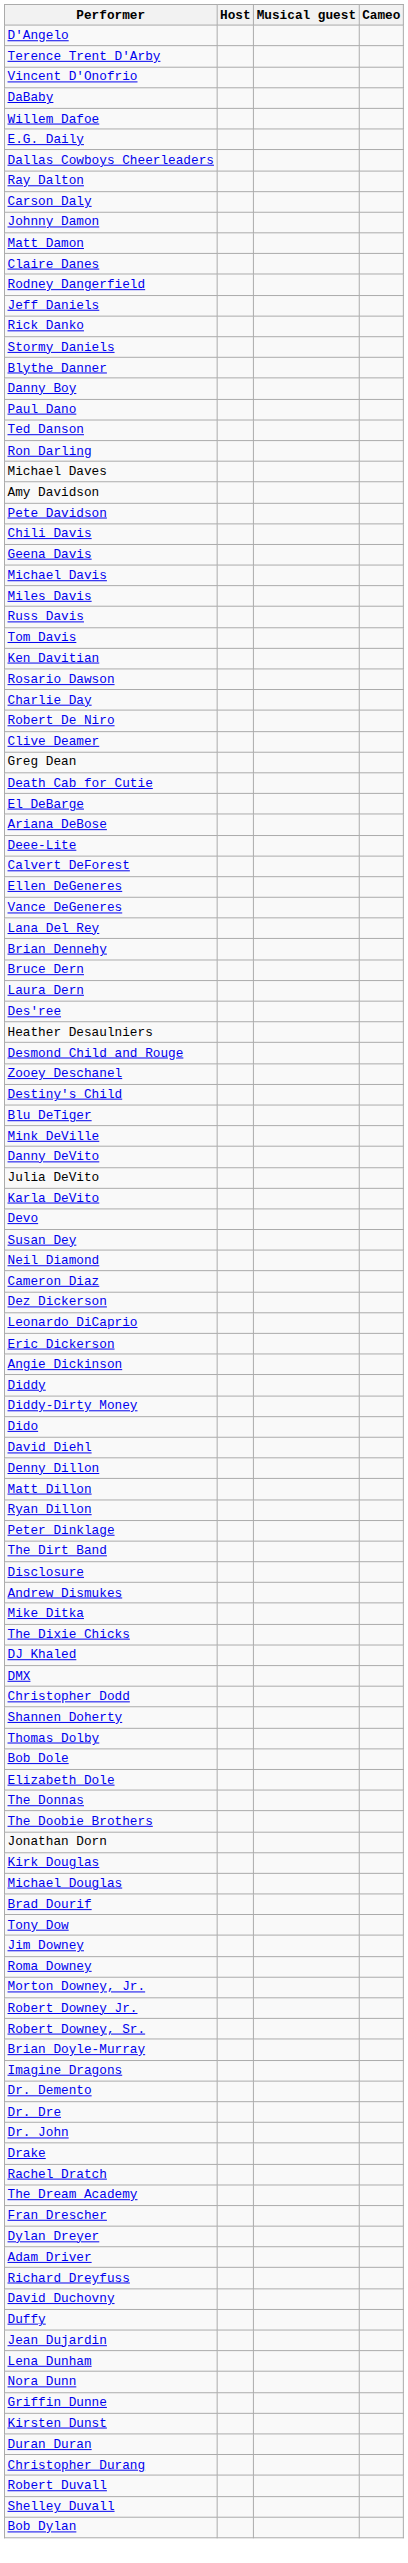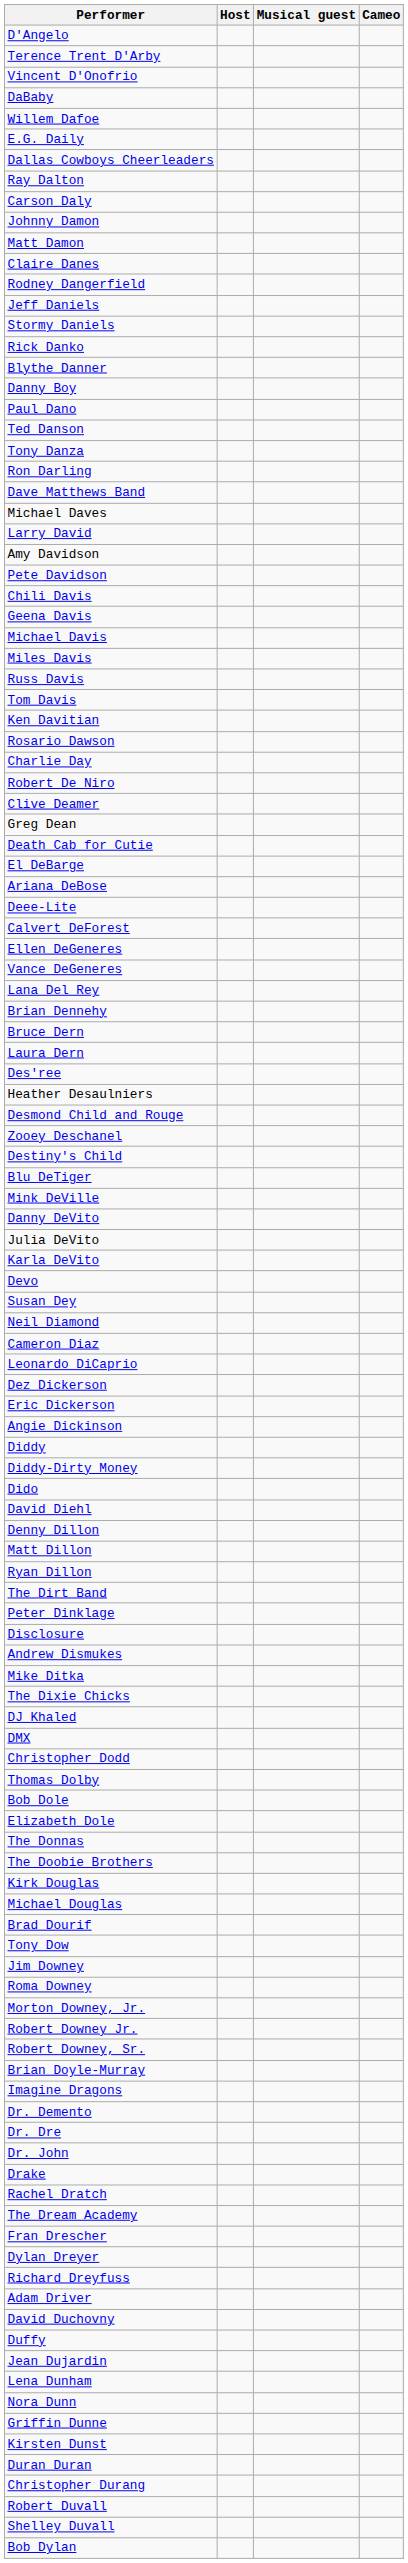 <table class="wikitable sortable">
 <tr>
 <th>Performer</th>
 <th>Host</th>
 <th>Musical guest</th>
 <th>Cameo</th>
 </tr>
 <tr>
 <td><a href='#'>D'Angelo</a></td>
 <td style="text-align:center;"></td>
 <td style="text-align:center;"></td>
 <td style="text-align:center;"></td>
 </tr>
 <tr>
 <td><a href='#'>Terence Trent D'Arby</a></td>
 <td style="text-align:center;"></td>
 <td style="text-align:center;"></td>
 <td style="text-align:center;"></td>
 </tr>
 <tr>
 <td><a href='#'>Vincent D'Onofrio</a></td>
 <td style="text-align:center;"></td>
 <td style="text-align:center;"></td>
 <td style="text-align:center;"></td>
 </tr>
 <tr>
 <td><a href='#'>DaBaby</a></td>
 <td style="text-align:center;"></td>
 <td style="text-align:center;"></td>
 <td style="text-align:center;"></td>
 </tr>
 <tr>
 <td><a href='#'>Willem Dafoe</a></td>
 <td style="text-align:center;"></td>
 <td style="text-align:center;"></td>
 <td style="text-align:center;"></td>
 </tr>
 <tr>
 <td><a href='#'>E.G. Daily</a></td>
 <td style="text-align:center;"></td>
 <td style="text-align:center;"></td>
 <td style="text-align:center;"></td>
 </tr>
 <tr>
 <td><a href='#'>Dallas Cowboys Cheerleaders</a></td>
 <td style="text-align:center;"></td>
 <td style="text-align:center;"></td>
 <td style="text-align:center;"></td>
 </tr>
 <tr>
 <td><a href='#'>Ray Dalton</a></td>
 <td style="text-align:center;"></td>
 <td style="text-align:center;"></td>
 <td style="text-align:center;"></td>
 </tr>
 <tr>
 <td><a href='#'>Carson Daly</a></td>
 <td style="text-align:center;"></td>
 <td style="text-align:center;"></td>
 <td style="text-align:center;"></td>
 </tr>
 <tr>
 <td><a href='#'>Johnny Damon</a></td>
 <td style="text-align:center;"></td>
 <td style="text-align:center;"></td>
 <td style="text-align:center;"></td>
 </tr>
 <tr>
 <td><a href='#'>Matt Damon</a></td>
 <td style="text-align:center;"></td>
 <td style="text-align:center;"></td>
 <td style="text-align:center;"></td>
 </tr>
 <tr>
 <td><a href='#'>Claire Danes</a></td>
 <td style="text-align:center;"></td>
 <td style="text-align:center;"></td>
 <td style="text-align:center;"></td>
 </tr>
 <tr>
 <td><a href='#'>Rodney Dangerfield</a></td>
 <td style="text-align:center;"></td>
 <td style="text-align:center;"></td>
 <td style="text-align:center;"></td>
 </tr>
 <tr>
 <td><a href='#'>Jeff Daniels</a></td>
 <td style="text-align:center;"></td>
 <td style="text-align:center;"></td>
 <td style="text-align:center;"></td>
 </tr>
 <tr>
+<td><a href='#'>Stormy Daniels</a></td>
+<td></td>
+<td></td>
+<td style="text-align:center;"></td>
+</tr>
+<tr>
 <td><a href='#'>Rick Danko</a></td>
 <td style="text-align:center;"></td>
 <td style="text-align:center;"></td>
-<td style="text-align:center;"></td>
-</tr>
-<tr>
-<td><a href='#'>Stormy Daniels</a></td>
-<td></td>
-<td></td>
 <td style="text-align:center;"></td>
 </tr>
 <tr>
 <td><a href='#'>Blythe Danner</a></td>
 <td style="text-align:center;"></td>
 <td style="text-align:center;"></td>
 <td style="text-align:center;"></td>
 </tr>
 <tr>
 <td><a href='#'>Danny Boy</a></td>
 <td style="text-align:center;"></td>
 <td style="text-align:center;"></td>
 <td style="text-align:center;"></td>
 </tr>
 <tr>
 <td><a href='#'>Paul Dano</a></td>
 <td style="text-align:center;"></td>
 <td style="text-align:center;"></td>
 <td style="text-align:center;"></td>
 </tr>
 <tr>
 <td><a href='#'>Ted Danson</a></td>
 <td style="text-align:center;"></td>
 <td style="text-align:center;"></td>
 <td style="text-align:center;"></td>
 </tr>
 <tr>
+<td><a href='#'>Tony Danza</a></td>
+<td style="text-align:center;"></td>
+<td style="text-align:center;"></td>
+<td style="text-align:center;"></td>
+</tr>
+<tr>
 <td><a href='#'>Ron Darling</a></td>
 <td style="text-align:center;"></td>
 <td style="text-align:center;"></td>
 <td style="text-align:center;"></td>
 </tr>
 <tr>
+<td><a href='#'>Dave Matthews Band</a></td>
+<td style="text-align:center;"></td>
+<td style="text-align:center;"></td>
+<td style="text-align:center;"></td>
+</tr>
+<tr>
 <td>Michael Daves</td>
+<td style="text-align:center;"></td>
+<td style="text-align:center;"></td>
+<td style="text-align:center;"></td>
+</tr>
+<tr>
+<td><a href='#'>Larry David</a></td>
 <td style="text-align:center;"></td>
 <td style="text-align:center;"></td>
 <td style="text-align:center;"></td>
 </tr>
 <tr>
 <td>Amy Davidson</td>
 <td style="text-align:center;"></td>
 <td style="text-align:center;"></td>
 <td style="text-align:center;"></td>
 </tr>
 <tr>
 <td><a href='#'>Pete Davidson</a></td>
 <td style="text-align:center;"></td>
 <td style="text-align:center;"></td>
 <td style="text-align:center;"></td>
 </tr>
 <tr>
 <td><a href='#'>Chili Davis</a></td>
 <td style="text-align:center;"></td>
 <td style="text-align:center;"></td>
 <td style="text-align:center;"></td>
 </tr>
 <tr>
 <td><a href='#'>Geena Davis</a></td>
 <td style="text-align:center;"></td>
 <td style="text-align:center;"></td>
 <td style="text-align:center;"></td>
 </tr>
 <tr>
 <td><a href='#'>Michael Davis</a></td>
 <td style="text-align:center;"></td>
 <td style="text-align:center;"></td>
 <td style="text-align:center;"></td>
 </tr>
 <tr>
 <td><a href='#'>Miles Davis</a></td>
 <td style="text-align:center;"></td>
 <td style="text-align:center;"></td>
 <td style="text-align:center;"></td>
 </tr>
 <tr>
 <td><a href='#'>Russ Davis</a></td>
 <td style="text-align:center;"></td>
 <td style="text-align:center;"></td>
 <td style="text-align:center;"></td>
 </tr>
 <tr>
 <td><a href='#'>Tom Davis</a></td>
 <td style="text-align:center;"></td>
 <td style="text-align:center;"></td>
 <td style="text-align:center;"></td>
 </tr>
 <tr>
 <td><a href='#'>Ken Davitian</a></td>
 <td style="text-align:center;"></td>
 <td style="text-align:center;"></td>
 <td style="text-align:center;"></td>
 </tr>
 <tr>
 <td><a href='#'>Rosario Dawson</a></td>
 <td style="text-align:center;"></td>
 <td style="text-align:center;"></td>
 <td style="text-align:center;"></td>
 </tr>
 <tr>
 <td><a href='#'>Charlie Day</a></td>
 <td style="text-align:center;"></td>
 <td style="text-align:center;"></td>
 <td style="text-align:center;"></td>
 </tr>
 <tr>
 <td><a href='#'>Robert De Niro</a></td>
 <td style="text-align:center;"></td>
 <td style="text-align:center;"></td>
 <td style="text-align:center;"></td>
 </tr>
 <tr>
 <td><a href='#'>Clive Deamer</a></td>
 <td style="text-align:center;"></td>
 <td style="text-align:center;"></td>
 <td style="text-align:center;"></td>
 </tr>
 <tr>
 <td>Greg Dean</td>
 <td style="text-align:center;"></td>
 <td style="text-align:center;"></td>
 <td style="text-align:center;"></td>
 </tr>
 <tr>
 <td><a href='#'>Death Cab for Cutie</a></td>
 <td style="text-align:center;"></td>
 <td style="text-align:center;"></td>
 <td style="text-align:center;"></td>
 </tr>
 <tr>
 <td><a href='#'>El DeBarge</a></td>
 <td style="text-align:center;"></td>
 <td style="text-align:center;"></td>
 <td style="text-align:center;"></td>
 </tr>
 <tr>
 <td><a href='#'>Ariana DeBose</a></td>
 <td style="text-align:center;"></td>
 <td style="text-align:center;"></td>
 <td style="text-align:center;"></td>
 </tr>
 <tr>
 <td><a href='#'>Deee-Lite</a></td>
 <td style="text-align:center;"></td>
 <td style="text-align:center;"></td>
 <td style="text-align:center;"></td>
 </tr>
 <tr>
 <td><a href='#'>Calvert DeForest</a></td>
 <td style="text-align:center;"></td>
 <td style="text-align:center;"></td>
 <td style="text-align:center;"></td>
 </tr>
 <tr>
 <td><a href='#'>Ellen DeGeneres</a></td>
 <td style="text-align:center;"></td>
 <td style="text-align:center;"></td>
 <td style="text-align:center;"></td>
 </tr>
 <tr>
 <td><a href='#'>Vance DeGeneres</a></td>
 <td style="text-align:center;"></td>
 <td style="text-align:center;"></td>
 <td style="text-align:center;"></td>
 </tr>
 <tr>
 <td><a href='#'>Lana Del Rey</a></td>
 <td style="text-align:center;"></td>
 <td style="text-align:center;"></td>
 <td style="text-align:center;"></td>
 </tr>
 <tr>
 <td><a href='#'>Brian Dennehy</a></td>
 <td style="text-align:center;"></td>
 <td style="text-align:center;"></td>
 <td style="text-align:center;"></td>
 </tr>
 <tr>
 <td><a href='#'>Bruce Dern</a></td>
 <td style="text-align:center;"></td>
 <td style="text-align:center;"></td>
 <td style="text-align:center;"></td>
 </tr>
 <tr>
 <td><a href='#'>Laura Dern</a></td>
 <td style="text-align:center;"></td>
 <td style="text-align:center;"></td>
 <td style="text-align:center;"></td>
 </tr>
 <tr>
 <td><a href='#'>Des'ree</a></td>
 <td style="text-align:center;"></td>
 <td style="text-align:center;"></td>
 <td style="text-align:center;"></td>
 </tr>
 <tr>
 <td>Heather Desaulniers</td>
 <td style="text-align:center;"></td>
 <td style="text-align:center;"></td>
 <td style="text-align:center;"></td>
 </tr>
 <tr>
 <td><a href='#'>Desmond Child and Rouge</a></td>
 <td style="text-align:center;"></td>
 <td style="text-align:center;"></td>
 <td style="text-align:center;"></td>
 </tr>
 <tr>
 <td><a href='#'>Zooey Deschanel</a></td>
 <td style="text-align:center;"></td>
 <td style="text-align:center;"></td>
 <td style="text-align:center;"></td>
 </tr>
 <tr>
 <td><a href='#'>Destiny's Child</a></td>
 <td style="text-align:center;"></td>
 <td style="text-align:center;"></td>
 <td style="text-align:center;"></td>
 </tr>
 <tr>
 <td><a href='#'>Blu DeTiger</a></td>
 <td style="text-align:center;"></td>
 <td style="text-align:center;"></td>
 <td style="text-align:center;"></td>
 </tr>
 <tr>
 <td><a href='#'>Mink DeVille</a></td>
 <td style="text-align:center;"></td>
 <td style="text-align:center;"></td>
 <td style="text-align:center;"></td>
 </tr>
 <tr>
 <td><a href='#'>Danny DeVito</a></td>
 <td style="text-align:center;"></td>
 <td style="text-align:center;"></td>
 <td style="text-align:center;"></td>
 </tr>
 <tr>
 <td>Julia DeVito</td>
 <td style="text-align:center;"></td>
 <td style="text-align:center;"></td>
 <td style="text-align:center;"></td>
 </tr>
 <tr>
 <td><a href='#'>Karla DeVito</a></td>
 <td style="text-align:center;"></td>
 <td style="text-align:center;"></td>
 <td style="text-align:center;"></td>
 </tr>
 <tr>
 <td><a href='#'>Devo</a></td>
 <td style="text-align:center;"></td>
 <td style="text-align:center;"></td>
 <td style="text-align:center;"></td>
 </tr>
 <tr>
 <td><a href='#'>Susan Dey</a></td>
 <td style="text-align:center;"></td>
 <td style="text-align:center;"></td>
 <td style="text-align:center;"></td>
 </tr>
 <tr>
 <td><a href='#'>Neil Diamond</a></td>
 <td style="text-align:center;"></td>
 <td style="text-align:center;"></td>
 <td style="text-align:center;"></td>
 </tr>
 <tr>
 <td><a href='#'>Cameron Diaz</a></td>
 <td style="text-align:center;"></td>
 <td style="text-align:center;"></td>
 <td style="text-align:center;"></td>
 </tr>
 <tr>
-<td><a href='#'>Dez Dickerson</a></td>
+<td><a href='#'>Leonardo DiCaprio</a></td>
 <td style="text-align:center;"></td>
 <td style="text-align:center;"></td>
 <td style="text-align:center;"></td>
 </tr>
 <tr>
-<td><a href='#'>Leonardo DiCaprio</a></td>
+<td><a href='#'>Dez Dickerson</a></td>
 <td style="text-align:center;"></td>
 <td style="text-align:center;"></td>
 <td style="text-align:center;"></td>
 </tr>
 <tr>
 <td><a href='#'>Eric Dickerson</a></td>
 <td style="text-align:center;"></td>
 <td style="text-align:center;"></td>
 <td style="text-align:center;"></td>
 </tr>
 <tr>
 <td><a href='#'>Angie Dickinson</a></td>
 <td style="text-align:center;"></td>
 <td style="text-align:center;"></td>
 <td style="text-align:center;"></td>
 </tr>
 <tr>
 <td><a href='#'>Diddy</a></td>
 <td style="text-align:center;"></td>
 <td style="text-align:center;"></td>
 <td style="text-align:center;"></td>
 </tr>
 <tr>
 <td><a href='#'>Diddy-Dirty Money</a></td>
 <td style="text-align:center;"></td>
 <td style="text-align:center;"></td>
 <td style="text-align:center;"></td>
 </tr>
 <tr>
 <td><a href='#'>Dido</a></td>
 <td style="text-align:center;"></td>
 <td style="text-align:center;"></td>
 <td style="text-align:center;"></td>
 </tr>
 <tr>
 <td><a href='#'>David Diehl</a></td>
 <td style="text-align:center;"></td>
 <td style="text-align:center;"></td>
 <td style="text-align:center;"></td>
 </tr>
 <tr>
 <td><a href='#'>Denny Dillon</a></td>
 <td style="text-align:center;"></td>
 <td style="text-align:center;"></td>
 <td style="text-align:center;"></td>
 </tr>
 <tr>
 <td><a href='#'>Matt Dillon</a></td>
 <td style="text-align:center;"></td>
 <td style="text-align:center;"></td>
 <td style="text-align:center;"></td>
 </tr>
 <tr>
 <td><a href='#'>Ryan Dillon</a></td>
 <td style="text-align:center;"></td>
 <td style="text-align:center;"></td>
 <td style="text-align:center;"></td>
 </tr>
 <tr>
-<td><a href='#'>Peter Dinklage</a></td>
+<td><a href='#'>The Dirt Band</a></td>
 <td style="text-align:center;"></td>
 <td style="text-align:center;"></td>
 <td style="text-align:center;"></td>
 </tr>
 <tr>
-<td><a href='#'>The Dirt Band</a></td>
+<td><a href='#'>Peter Dinklage</a></td>
 <td style="text-align:center;"></td>
 <td style="text-align:center;"></td>
 <td style="text-align:center;"></td>
 </tr>
 <tr>
 <td><a href='#'>Disclosure</a></td>
 <td style="text-align:center;"></td>
 <td style="text-align:center;"></td>
 <td style="text-align:center;"></td>
 </tr>
 <tr>
 <td><a href='#'>Andrew Dismukes</a></td>
 <td style="text-align:center;"></td>
 <td style="text-align:center;"></td>
 <td style="text-align:center;"></td>
 </tr>
 <tr>
 <td><a href='#'>Mike Ditka</a></td>
 <td style="text-align:center;"></td>
 <td style="text-align:center;"></td>
 <td style="text-align:center;"></td>
 </tr>
 <tr>
 <td><a href='#'>The Dixie Chicks</a></td>
 <td style="text-align:center;"></td>
 <td style="text-align:center;"></td>
 <td style="text-align:center;"></td>
 </tr>
 <tr>
 <td><a href='#'>DJ Khaled</a></td>
 <td style="text-align:center;"></td>
 <td style="text-align:center;"></td>
 <td style="text-align:center;"></td>
 </tr>
 <tr>
 <td><a href='#'>DMX</a></td>
 <td style="text-align:center;"></td>
 <td style="text-align:center;"></td>
 <td style="text-align:center;"></td>
 </tr>
 <tr>
 <td><a href='#'>Christopher Dodd</a></td>
 <td style="text-align:center;"></td>
 <td style="text-align:center;"></td>
 <td style="text-align:center;"></td>
 </tr>
 <tr>
-<td><a href='#'>Shannen Doherty</a></td>
-<td style="text-align:center;"></td>
-<td style="text-align:center;"></td>
-<td style="text-align:center;"></td>
-</tr>
-<tr>
 <td><a href='#'>Thomas Dolby</a></td>
 <td style="text-align:center;"></td>
 <td style="text-align:center;"></td>
 <td style="text-align:center;"></td>
 </tr>
 <tr>
 <td><a href='#'>Bob Dole</a></td>
 <td style="text-align:center;"></td>
 <td style="text-align:center;"></td>
 <td style="text-align:center;"></td>
 </tr>
 <tr>
 <td><a href='#'>Elizabeth Dole</a></td>
 <td style="text-align:center;"></td>
 <td style="text-align:center;"></td>
 <td style="text-align:center;"></td>
 </tr>
 <tr>
 <td><a href='#'>The Donnas</a></td>
 <td style="text-align:center;"></td>
 <td style="text-align:center;"></td>
 <td style="text-align:center;"></td>
 </tr>
 <tr>
 <td><a href='#'>The Doobie Brothers</a></td>
-<td style="text-align:center;"></td>
-<td style="text-align:center;"></td>
-<td style="text-align:center;"></td>
-</tr>
-<tr>
-<td>Jonathan Dorn</td>
 <td style="text-align:center;"></td>
 <td style="text-align:center;"></td>
 <td style="text-align:center;"></td>
 </tr>
 <tr>
 <td><a href='#'>Kirk Douglas</a></td>
 <td style="text-align:center;"></td>
 <td style="text-align:center;"></td>
 <td style="text-align:center;"></td>
 </tr>
 <tr>
 <td><a href='#'>Michael Douglas</a></td>
 <td style="text-align:center;"></td>
 <td style="text-align:center;"></td>
 <td style="text-align:center;"></td>
 </tr>
 <tr>
 <td><a href='#'>Brad Dourif</a></td>
 <td style="text-align:center;"></td>
 <td style="text-align:center;"></td>
 <td style="text-align:center;"></td>
 </tr>
 <tr>
 <td><a href='#'>Tony Dow</a></td>
 <td style="text-align:center;"></td>
 <td style="text-align:center;"></td>
 <td style="text-align:center;"></td>
 </tr>
 <tr>
 <td><a href='#'>Jim Downey</a></td>
 <td style="text-align:center;"></td>
 <td style="text-align:center;"></td>
 <td style="text-align:center;"></td>
 </tr>
 <tr>
 <td><a href='#'>Roma Downey</a></td>
 <td style="text-align:center;"></td>
 <td style="text-align:center;"></td>
 <td style="text-align:center;"></td>
 </tr>
 <tr>
 <td><a href='#'>Morton Downey, Jr.</a></td>
 <td style="text-align:center;"></td>
 <td style="text-align:center;"></td>
 <td style="text-align:center;"></td>
 </tr>
 <tr>
 <td><a href='#'>Robert Downey Jr.</a></td>
 <td style="text-align:center;"></td>
 <td style="text-align:center;"></td>
 <td style="text-align:center;"></td>
 </tr>
 <tr>
 <td><a href='#'>Robert Downey, Sr.</a></td>
 <td style="text-align:center;"></td>
 <td style="text-align:center;"></td>
 <td style="text-align:center;"></td>
 </tr>
 <tr>
 <td><a href='#'>Brian Doyle-Murray</a></td>
 <td style="text-align:center;"></td>
 <td style="text-align:center;"></td>
 <td style="text-align:center;"></td>
 </tr>
 <tr>
 <td><a href='#'>Imagine Dragons</a></td>
 <td style="text-align:center;"></td>
 <td style="text-align:center;"></td>
 <td style="text-align:center;"></td>
 </tr>
 <tr>
 <td><a href='#'>Dr. Demento</a></td>
 <td align="center"></td>
 <td align="center"></td>
 <td align="center"></td>
 </tr>
 <tr>
 <td><a href='#'>Dr. Dre</a></td>
 <td style="text-align:center;"></td>
 <td style="text-align:center;"></td>
 <td style="text-align:center;"></td>
 </tr>
 <tr>
 <td><a href='#'>Dr. John</a></td>
 <td style="text-align:center;"></td>
 <td style="text-align:center;"></td>
 <td style="text-align:center;"></td>
 </tr>
 <tr>
 <td><a href='#'>Drake</a></td>
 <td style="text-align:center;"></td>
 <td style="text-align:center;"></td>
 <td style="text-align:center;"></td>
 </tr>
 <tr>
 <td><a href='#'>Rachel Dratch</a></td>
 <td style="text-align:center;"></td>
 <td style="text-align:center;"></td>
 <td style="text-align:center;"></td>
 </tr>
 <tr>
 <td><a href='#'>The Dream Academy</a></td>
 <td style="text-align:center;"></td>
 <td style="text-align:center;"></td>
 <td style="text-align:center;"></td>
 </tr>
 <tr>
 <td><a href='#'>Fran Drescher</a></td>
 <td style="text-align:center;"></td>
 <td style="text-align:center;"></td>
 <td style="text-align:center;"></td>
 </tr>
 <tr>
 <td><a href='#'>Dylan Dreyer</a></td>
 <td style="text-align:center;"></td>
 <td style="text-align:center;"></td>
 <td style="text-align:center;"></td>
 </tr>
 <tr>
-<td><a href='#'>Adam Driver</a></td>
+<td><a href='#'>Richard Dreyfuss</a></td>
 <td style="text-align:center;"></td>
 <td style="text-align:center;"></td>
 <td style="text-align:center;"></td>
 </tr>
 <tr>
-<td><a href='#'>Richard Dreyfuss</a></td>
+<td><a href='#'>Adam Driver</a></td>
 <td style="text-align:center;"></td>
 <td style="text-align:center;"></td>
 <td style="text-align:center;"></td>
 </tr>
 <tr>
 <td><a href='#'>David Duchovny</a></td>
 <td style="text-align:center;"></td>
 <td style="text-align:center;"></td>
 <td style="text-align:center;"></td>
 </tr>
 <tr>
 <td><a href='#'>Duffy</a></td>
 <td style="text-align:center;"></td>
 <td style="text-align:center;"></td>
 <td style="text-align:center;"></td>
 </tr>
 <tr>
 <td><a href='#'>Jean Dujardin</a></td>
 <td style="text-align:center;"></td>
 <td style="text-align:center;"></td>
 <td style="text-align:center;"></td>
 </tr>
 <tr>
 <td><a href='#'>Lena Dunham</a></td>
 <td style="text-align:center;"></td>
 <td style="text-align:center;"></td>
 <td style="text-align:center;"></td>
 </tr>
 <tr>
 <td><a href='#'>Nora Dunn</a></td>
 <td style="text-align:center;"></td>
 <td style="text-align:center;"></td>
 <td style="text-align:center;"></td>
 </tr>
 <tr>
 <td><a href='#'>Griffin Dunne</a></td>
 <td style="text-align:center;"></td>
 <td style="text-align:center;"></td>
 <td style="text-align:center;"></td>
 </tr>
 <tr>
 <td><a href='#'>Kirsten Dunst</a></td>
 <td style="text-align:center;"></td>
 <td style="text-align:center;"></td>
 <td style="text-align:center;"></td>
 </tr>
 <tr>
 <td><a href='#'>Duran Duran</a></td>
 <td style="text-align:center;"></td>
 <td style="text-align:center;"></td>
 <td style="text-align:center;"></td>
 </tr>
 <tr>
 <td><a href='#'>Christopher Durang</a></td>
 <td style="text-align:center;"></td>
 <td style="text-align:center;"></td>
 <td style="text-align:center;"></td>
 </tr>
 <tr>
 <td><a href='#'>Robert Duvall</a></td>
 <td style="text-align:center;"></td>
 <td style="text-align:center;"></td>
 <td style="text-align:center;"></td>
 </tr>
 <tr>
 <td><a href='#'>Shelley Duvall</a></td>
 <td style="text-align:center;"></td>
 <td style="text-align:center;"></td>
 <td style="text-align:center;"></td>
 </tr>
 <tr>
 <td><a href='#'>Bob Dylan</a></td>
 <td style="text-align:center;"></td>
 <td style="text-align:center;"></td>
 <td style="text-align:center;"></td>
 </tr>
 </table>
